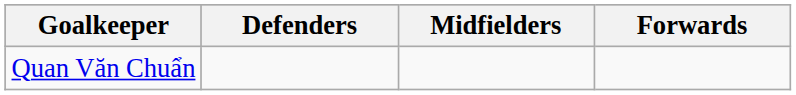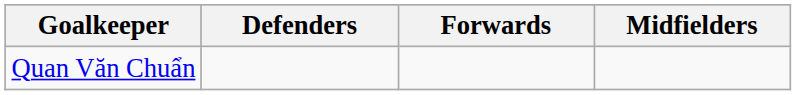 <table class="wikitable" style="margin:auto;text-align:center">
 <tr>
 <th style="width:25%;">Goalkeeper</th>
 <th style="width:25%;">Defenders</th>
+<th style="width:25%;">Forwards</th>
 <th style="width:25%;">Midfielders</th>
-<th style="width:25%;">Forwards</th>
 </tr>
 <tr style="vertical-align:top;">
 <td> <a href='#'>Quan Văn Chuẩn</a></td>
 <td></td>
 <td></td>
 <td></td>
 </tr>
 </table>
